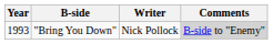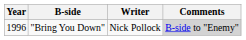 <table class="wikitable">
 <tr>
 <th>Year</th>
 <th>B-side</th>
 <th>Writer</th>
 <th>Comments</th>
 </tr>
 <tr>
-<td>1993</td>
+<td>1996</td>
 <td>"Bring You Down"</td>
 <td>Nick Pollock</td>
 <td style="background: lightgrey;"><a href='#'>B-side</a> to "Enemy"</td>
 </tr>
 </table>
